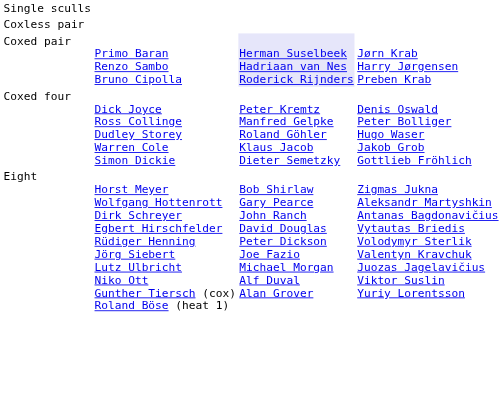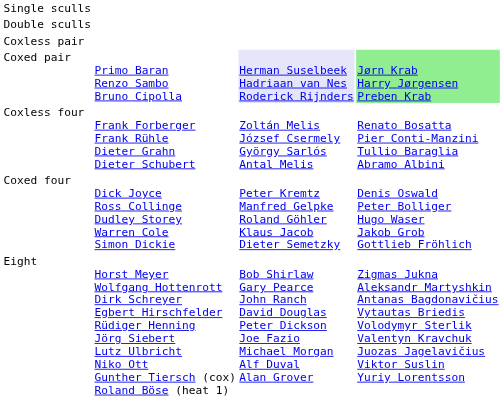 <table>
 <tr>
 <td>Single sculls<br></td>
+<td></td>
+<td></td>
+<td></td>
+</tr>
+<tr valign="top">
+<td>Double sculls<br></td>
 <td></td>
 <td></td>
 <td></td>
 </tr>
 <tr valign="top">
 <td>Coxless pair<br></td>
 <td></td>
 <td></td>
 <td></td>
 </tr>
 <tr valign="top">
 <td>Coxed pair<br></td>
 <td><br><a href='#'>Primo Baran</a><br><a href='#'>Renzo Sambo</a><br><a href='#'>Bruno Cipolla</a></td>
 <td style="background: lavender;"><br><a href='#'>Herman Suselbeek</a><br><a href='#'>Hadriaan van Nes</a><br><a href='#'>Roderick Rijnders</a></td>
-<td><br><a href='#'>Jørn Krab</a><br><a href='#'>Harry Jørgensen</a><br><a href='#'>Preben Krab</a></td>
+<td style="background: lightgreen;"><br><a href='#'>Jørn Krab</a><br><a href='#'>Harry Jørgensen</a><br><a href='#'>Preben Krab</a></td>
+</tr>
+<tr valign="top">
+<td>Coxless four<br></td>
+<td><br><a href='#'>Frank Forberger</a><br><a href='#'>Frank Rühle</a><br><a href='#'>Dieter Grahn</a><br><a href='#'>Dieter Schubert</a></td>
+<td><br><a href='#'>Zoltán Melis</a><br><a href='#'>József Csermely</a><br><a href='#'>György Sarlós</a><br><a href='#'>Antal Melis</a></td>
+<td><br><a href='#'>Renato Bosatta</a><br><a href='#'>Pier Conti-Manzini</a><br><a href='#'>Tullio Baraglia</a><br><a href='#'>Abramo Albini</a></td>
 </tr>
 <tr valign="top">
 <td>Coxed four<br></td>
 <td><br><a href='#'>Dick Joyce</a><br><a href='#'>Ross Collinge</a><br><a href='#'>Dudley Storey</a><br><a href='#'>Warren Cole</a><br><a href='#'>Simon Dickie</a></td>
 <td><br><a href='#'>Peter Kremtz</a><br><a href='#'>Manfred Gelpke</a><br><a href='#'>Roland Göhler</a><br><a href='#'>Klaus Jacob</a><br><a href='#'>Dieter Semetzky</a></td>
 <td><br><a href='#'>Denis Oswald</a><br><a href='#'>Peter Bolliger</a><br><a href='#'>Hugo Waser</a><br><a href='#'>Jakob Grob</a><br><a href='#'>Gottlieb Fröhlich</a></td>
 </tr>
 <tr valign="top">
 <td>Eight<br></td>
 <td><br><a href='#'>Horst Meyer</a><br><a href='#'>Wolfgang Hottenrott</a><br><a href='#'>Dirk Schreyer</a><br><a href='#'>Egbert Hirschfelder</a><br><a href='#'>Rüdiger Henning</a><br><a href='#'>Jörg Siebert</a><br><a href='#'>Lutz Ulbricht</a><br><a href='#'>Niko Ott</a><br><a href='#'>Gunther Tiersch</a> (cox)<br><a href='#'>Roland Böse</a> (heat 1)</td>
 <td><br><a href='#'>Bob Shirlaw</a><br><a href='#'>Gary Pearce</a><br><a href='#'>John Ranch</a><br><a href='#'>David Douglas</a><br><a href='#'>Peter Dickson</a><br><a href='#'>Joe Fazio</a><br><a href='#'>Michael Morgan</a><br><a href='#'>Alf Duval</a><br><a href='#'>Alan Grover</a></td>
 <td><br><a href='#'>Zigmas Jukna</a><br><a href='#'>Aleksandr Martyshkin</a><br><a href='#'>Antanas Bagdonavičius</a><br><a href='#'>Vytautas Briedis</a><br><a href='#'>Volodymyr Sterlik</a><br><a href='#'>Valentyn Kravchuk</a><br><a href='#'>Juozas Jagelavičius</a><br><a href='#'>Viktor Suslin</a><br><a href='#'>Yuriy Lorentsson</a></td>
 </tr>
 </table>
